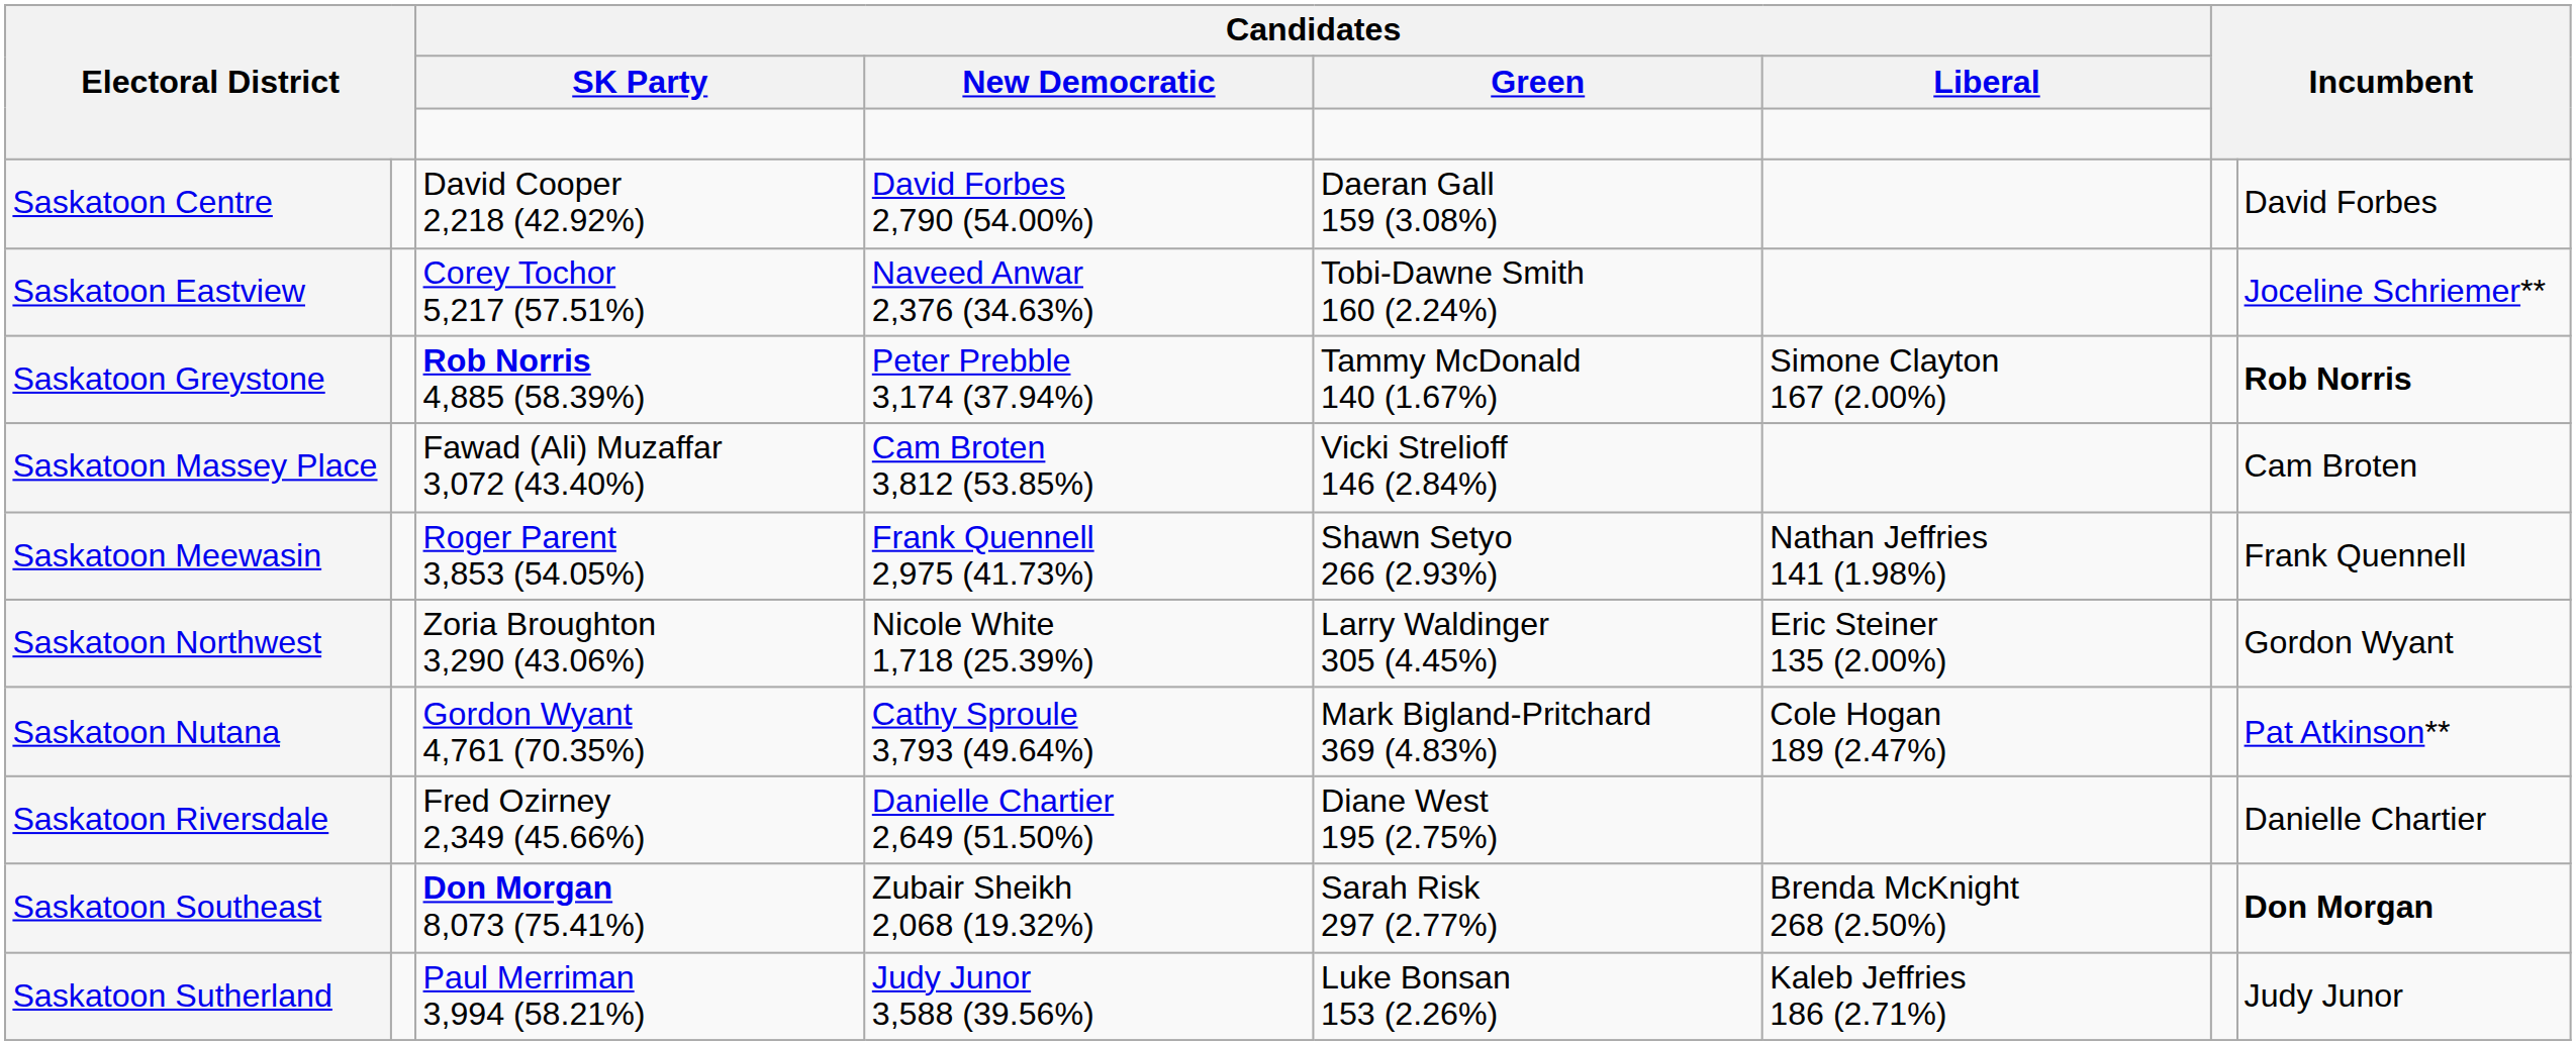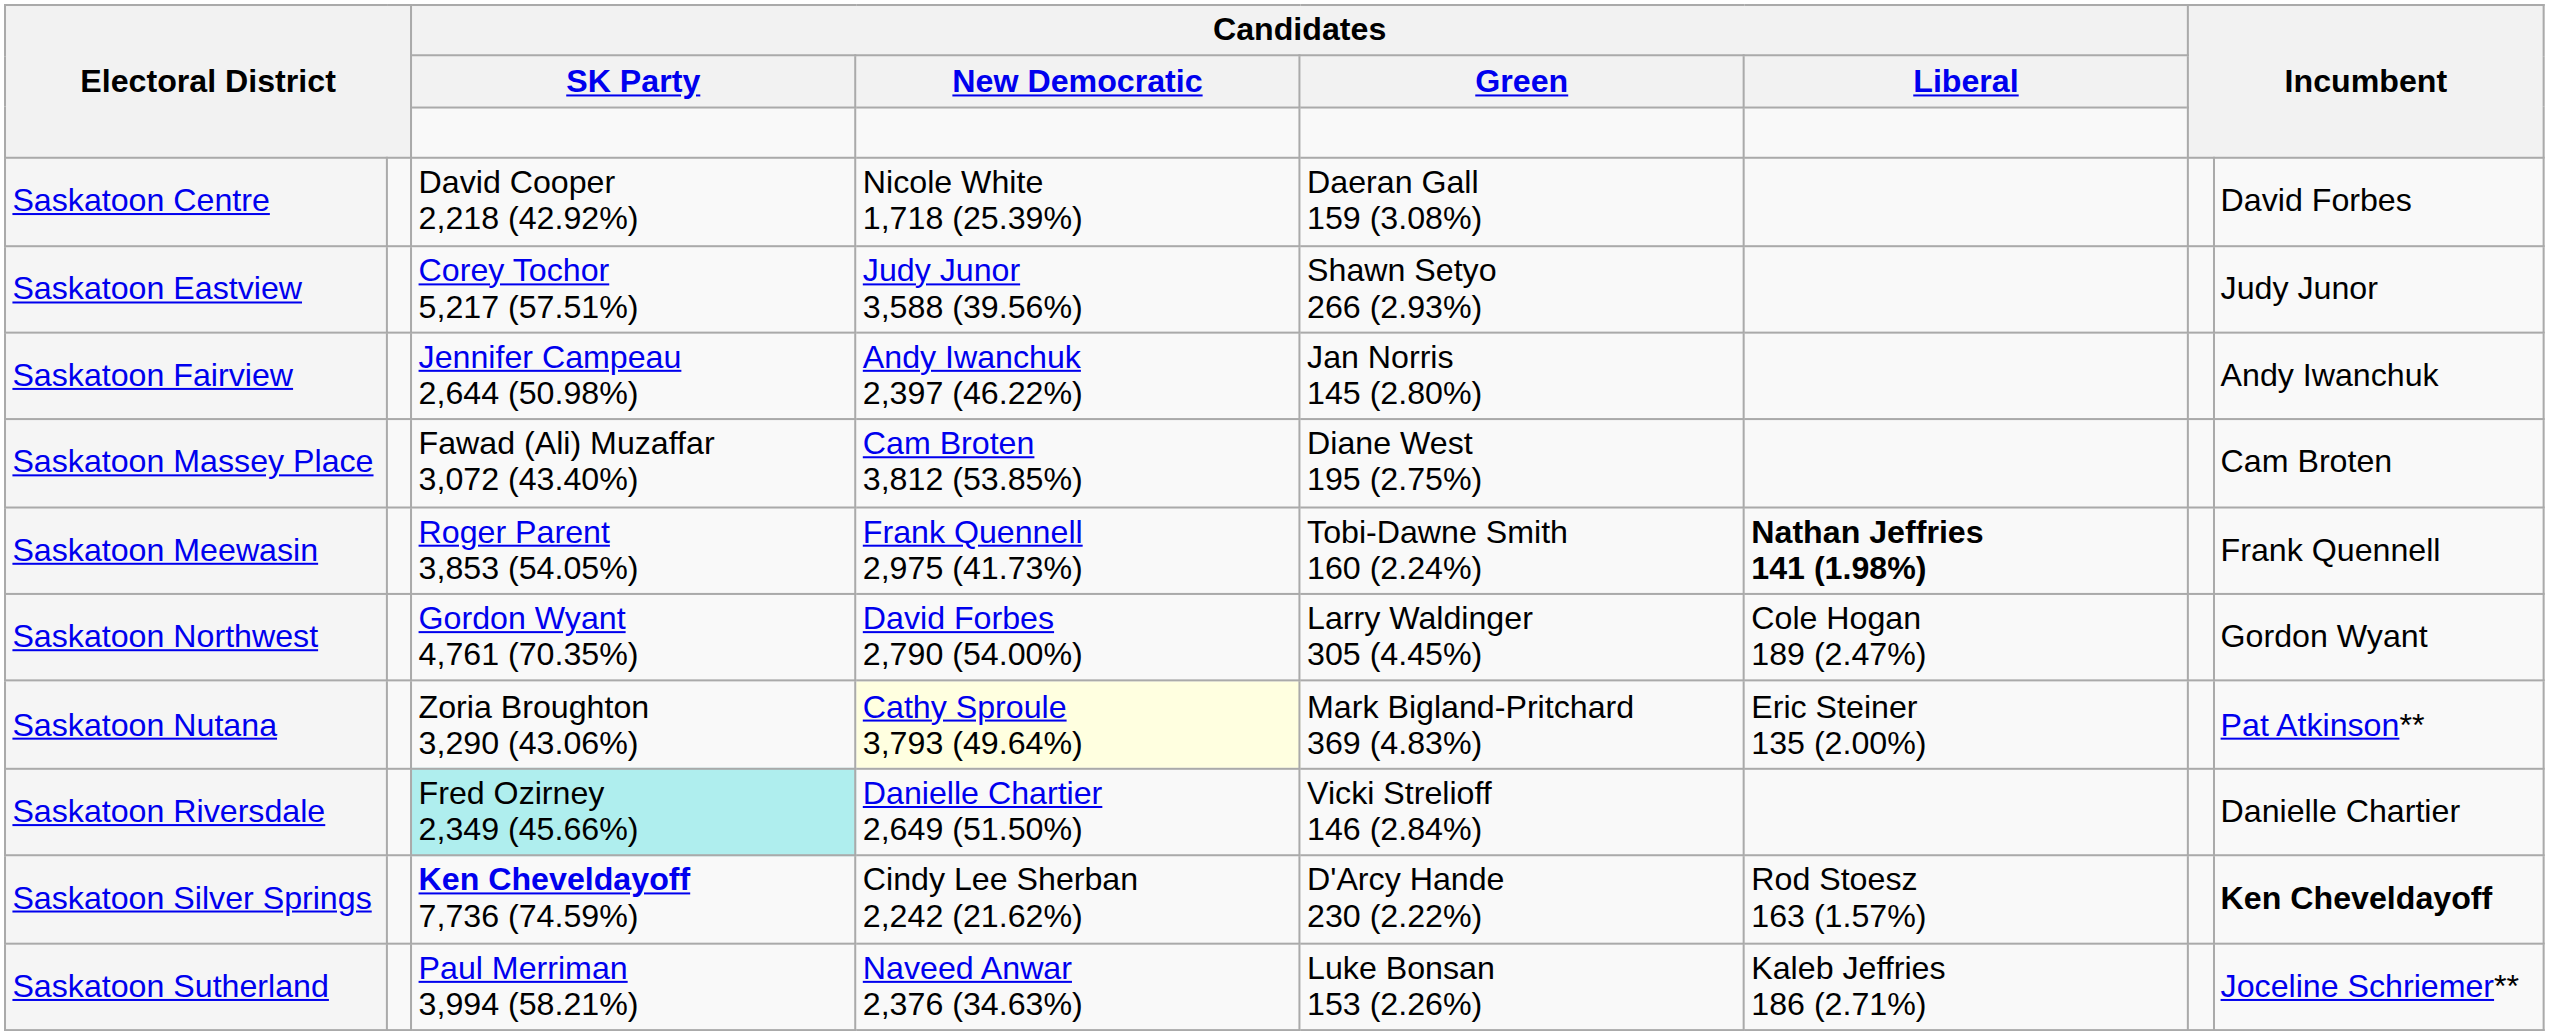 <table class="wikitable" style="width:100%;">
 <tr>
 <th style="width:16%;" rowspan="3" colspan="2">Electoral District</th>
 <th colspan=4>Candidates</th>
 <th style="width:14%;" rowspan="3" colspan="2">Incumbent</th>
 </tr>
 <tr>
 <th style="width:17.5%;"><a href='#'>SK Party</a></th>
 <th style="width:17.5%;"><a href='#'>New Democratic</a></th>
 <th style="width:17.5%;"><a href='#'>Green</a></th>
 <th style="width:17.5%;"><a href='#'>Liberal</a></th>
 </tr>
 <tr>
 <td width=17.5% > </td>
 <td width=17.5% > </td>
 <td width=17.5% > </td>
 <td width=17.5% > </td>
 </tr>
 <tr>
 <td style="background:whitesmoke;"><a href='#'>Saskatoon Centre</a></td>
 <td> </td>
 <td>David Cooper <br>2,218 (42.92%)</td>
-<td><a href='#'>David Forbes</a> <br>2,790 (54.00%)</td>
+<td>Nicole White <br>1,718 (25.39%)</td>
 <td>Daeran Gall <br>159 (3.08%)</td>
 <td></td>
 <td> </td>
 <td>David Forbes</td>
 </tr>
 <tr>
 <td style="background:whitesmoke;"><a href='#'>Saskatoon Eastview</a></td>
 <td> </td>
 <td><a href='#'>Corey Tochor</a> <br>5,217 (57.51%)</td>
-<td><a href='#'>Naveed Anwar</a> <br>2,376 (34.63%)</td>
-<td>Tobi-Dawne Smith <br>160 (2.24%)</td>
+<td><a href='#'>Judy Junor</a> <br>3,588 (39.56%)</td>
+<td>Shawn Setyo <br>266 (2.93%)</td>
 <td></td>
 <td> </td>
-<td><a href='#'>Joceline Schriemer</a>**</td>
+<td>Judy Junor</td>
 </tr>
 <tr>
-<td style="background:whitesmoke;"><a href='#'>Saskatoon Greystone</a></td>
+<td style="background:whitesmoke;"><a href='#'>Saskatoon Fairview</a></td>
 <td> </td>
-<td><strong><a href='#'>Rob Norris</a></strong> <br>4,885 (58.39%)</td>
-<td><a href='#'>Peter Prebble</a> <br>3,174 (37.94%)</td>
-<td>Tammy McDonald <br>140 (1.67%)</td>
-<td>Simone Clayton <br>167 (2.00%)</td>
+<td><a href='#'>Jennifer Campeau</a> <br>2,644 (50.98%)</td>
+<td><a href='#'>Andy Iwanchuk</a> <br>2,397 (46.22%)</td>
+<td>Jan Norris <br>145 (2.80%)</td>
+<td></td>
 <td> </td>
-<td><strong>Rob Norris</strong></td>
+<td>Andy Iwanchuk</td>
 </tr>
 <tr>
 <td style="background:whitesmoke;"><a href='#'>Saskatoon Massey Place</a></td>
 <td> </td>
 <td>Fawad (Ali) Muzaffar <br>3,072 (43.40%)</td>
 <td><a href='#'>Cam Broten</a> <br>3,812 (53.85%)</td>
-<td>Vicki Strelioff <br>146 (2.84%)</td>
+<td>Diane West <br>195 (2.75%)</td>
 <td></td>
 <td> </td>
 <td>Cam Broten</td>
 </tr>
 <tr>
 <td style="background:whitesmoke;"><a href='#'>Saskatoon Meewasin</a></td>
 <td> </td>
 <td><a href='#'>Roger Parent</a> <br>3,853 (54.05%)</td>
 <td><a href='#'>Frank Quennell</a> <br>2,975 (41.73%)</td>
-<td>Shawn Setyo <br>266 (2.93%)</td>
-<td>Nathan Jeffries <br>141 (1.98%)</td>
+<td>Tobi-Dawne Smith <br>160 (2.24%)</td>
+<td><strong>Nathan Jeffries <br>141 (1.98%)</strong></td>
 <td> </td>
 <td>Frank Quennell</td>
 </tr>
 <tr>
 <td style="background:whitesmoke;"><a href='#'>Saskatoon Northwest</a></td>
 <td> </td>
-<td>Zoria Broughton <br>3,290 (43.06%)</td>
-<td>Nicole White <br>1,718 (25.39%)</td>
+<td><a href='#'>Gordon Wyant</a> <br>4,761 (70.35%)</td>
+<td><a href='#'>David Forbes</a> <br>2,790 (54.00%)</td>
 <td>Larry Waldinger <br>305 (4.45%)</td>
-<td>Eric Steiner <br>135 (2.00%)</td>
+<td>Cole Hogan <br>189 (2.47%)</td>
 <td> </td>
 <td>Gordon Wyant</td>
 </tr>
 <tr>
 <td style="background:whitesmoke;"><a href='#'>Saskatoon Nutana</a></td>
 <td> </td>
-<td><a href='#'>Gordon Wyant</a> <br>4,761 (70.35%)</td>
-<td><a href='#'>Cathy Sproule</a> <br>3,793 (49.64%)</td>
+<td>Zoria Broughton <br>3,290 (43.06%)</td>
+<td style="background: lightyellow;"><a href='#'>Cathy Sproule</a> <br>3,793 (49.64%)</td>
 <td>Mark Bigland-Pritchard <br>369 (4.83%)</td>
-<td>Cole Hogan <br>189 (2.47%)</td>
+<td>Eric Steiner <br>135 (2.00%)</td>
 <td> </td>
 <td><a href='#'>Pat Atkinson</a>**</td>
 </tr>
 <tr>
 <td style="background:whitesmoke;"><a href='#'>Saskatoon Riversdale</a></td>
 <td> </td>
-<td>Fred Ozirney <br>2,349 (45.66%)</td>
+<td style="background: paleturquoise;">Fred Ozirney <br>2,349 (45.66%)</td>
 <td><a href='#'>Danielle Chartier</a><br>2,649 (51.50%)</td>
-<td>Diane West <br>195 (2.75%)</td>
+<td>Vicki Strelioff <br>146 (2.84%)</td>
 <td></td>
 <td> </td>
 <td>Danielle Chartier</td>
 </tr>
 <tr>
-<td style="background:whitesmoke;"><a href='#'>Saskatoon Southeast</a></td>
+<td style="background:whitesmoke;"><a href='#'>Saskatoon Silver Springs</a></td>
 <td> </td>
-<td><strong><a href='#'>Don Morgan</a></strong> <br>8,073 (75.41%)</td>
-<td>Zubair Sheikh <br>2,068 (19.32%)</td>
-<td>Sarah Risk <br>297 (2.77%)</td>
-<td>Brenda McKnight <br>268 (2.50%)</td>
+<td><strong><a href='#'>Ken Cheveldayoff</a></strong><br>7,736 (74.59%)</td>
+<td>Cindy Lee Sherban <br>2,242 (21.62%)</td>
+<td>D'Arcy Hande <br>230 (2.22%)</td>
+<td>Rod Stoesz <br>163 (1.57%)</td>
 <td> </td>
-<td><strong>Don Morgan</strong></td>
+<td><strong>Ken Cheveldayoff</strong></td>
 </tr>
 <tr>
 <td style="background:whitesmoke;"><a href='#'>Saskatoon Sutherland</a></td>
 <td> </td>
 <td><a href='#'>Paul Merriman</a> <br>3,994 (58.21%)</td>
-<td><a href='#'>Judy Junor</a> <br>3,588 (39.56%)</td>
+<td><a href='#'>Naveed Anwar</a> <br>2,376 (34.63%)</td>
 <td>Luke Bonsan <br>153 (2.26%)</td>
 <td>Kaleb Jeffries <br>186 (2.71%)</td>
 <td> </td>
-<td>Judy Junor</td>
+<td><a href='#'>Joceline Schriemer</a>**</td>
 </tr>
 </table>
